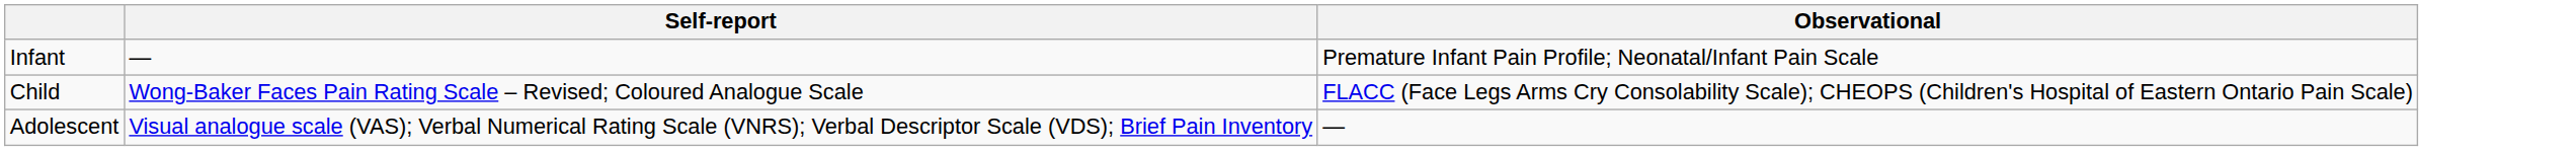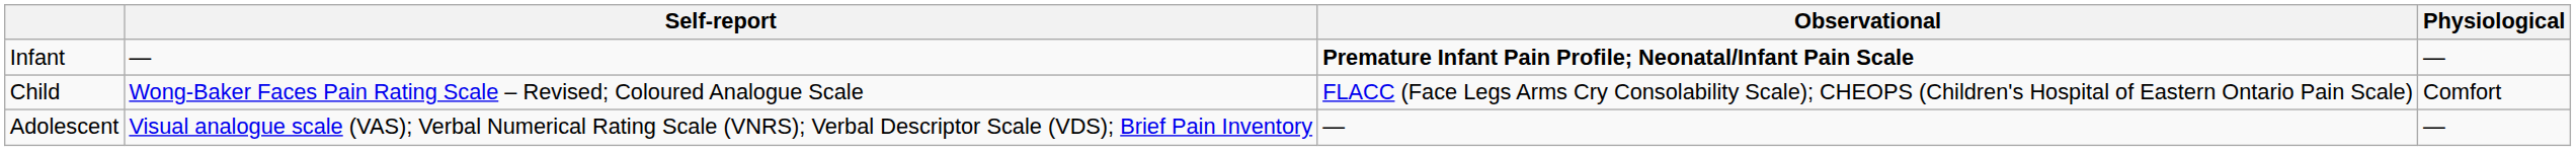 <table class="wikitable" border="1">
 <tr>
 <th></th>
 <th>Self-report</th>
 <th>Observational</th>
+<th>Physiological</th>
 </tr>
 <tr>
 <td>Infant</td>
 <td>—</td>
-<td>Premature Infant Pain Profile; Neonatal/Infant Pain Scale</td>
+<td><strong>Premature Infant Pain Profile; Neonatal/Infant Pain Scale</strong></td>
+<td>—</td>
 </tr>
 <tr>
 <td>Child</td>
 <td><a href='#'>Wong-Baker Faces Pain Rating Scale</a>  – Revised; Coloured Analogue Scale</td>
 <td><a href='#'>FLACC</a> (Face Legs Arms Cry Consolability Scale); CHEOPS (Children's Hospital of Eastern Ontario Pain Scale)</td>
+<td>Comfort</td>
 </tr>
 <tr>
 <td>Adolescent</td>
 <td><a href='#'>Visual analogue scale</a> (VAS); Verbal Numerical Rating Scale (VNRS); Verbal Descriptor Scale (VDS); <a href='#'>Brief Pain Inventory</a></td>
 <td>—</td>
+<td>—</td>
 </tr>
 </table>
